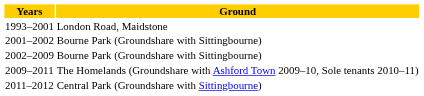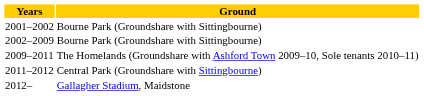 <table class="toccolours">
 <tr>
 <th bgcolor=FFCE00>Years</th>
 <th bgcolor=FFCE00>Ground</th>
-</tr>
-<tr>
-<td>1993–2001</td>
-<td>London Road, Maidstone</td>
 </tr>
 <tr>
 <td>2001–2002</td>
 <td>Bourne Park (Groundshare with Sittingbourne)</td>
 </tr>
 <tr>
 <td>2002–2009</td>
 <td>Bourne Park (Groundshare with Sittingbourne)</td>
 </tr>
 <tr>
 <td>2009–2011</td>
 <td>The Homelands (Groundshare with <a href='#'>Ashford Town</a> 2009–10, Sole tenants 2010–11)</td>
 </tr>
 <tr>
 <td>2011–2012</td>
 <td>Central Park (Groundshare with <a href='#'>Sittingbourne</a>)</td>
 </tr>
+<tr>
+<td>2012–</td>
+<td><a href='#'>Gallagher Stadium</a>, Maidstone</td>
+</tr>
 </table>
